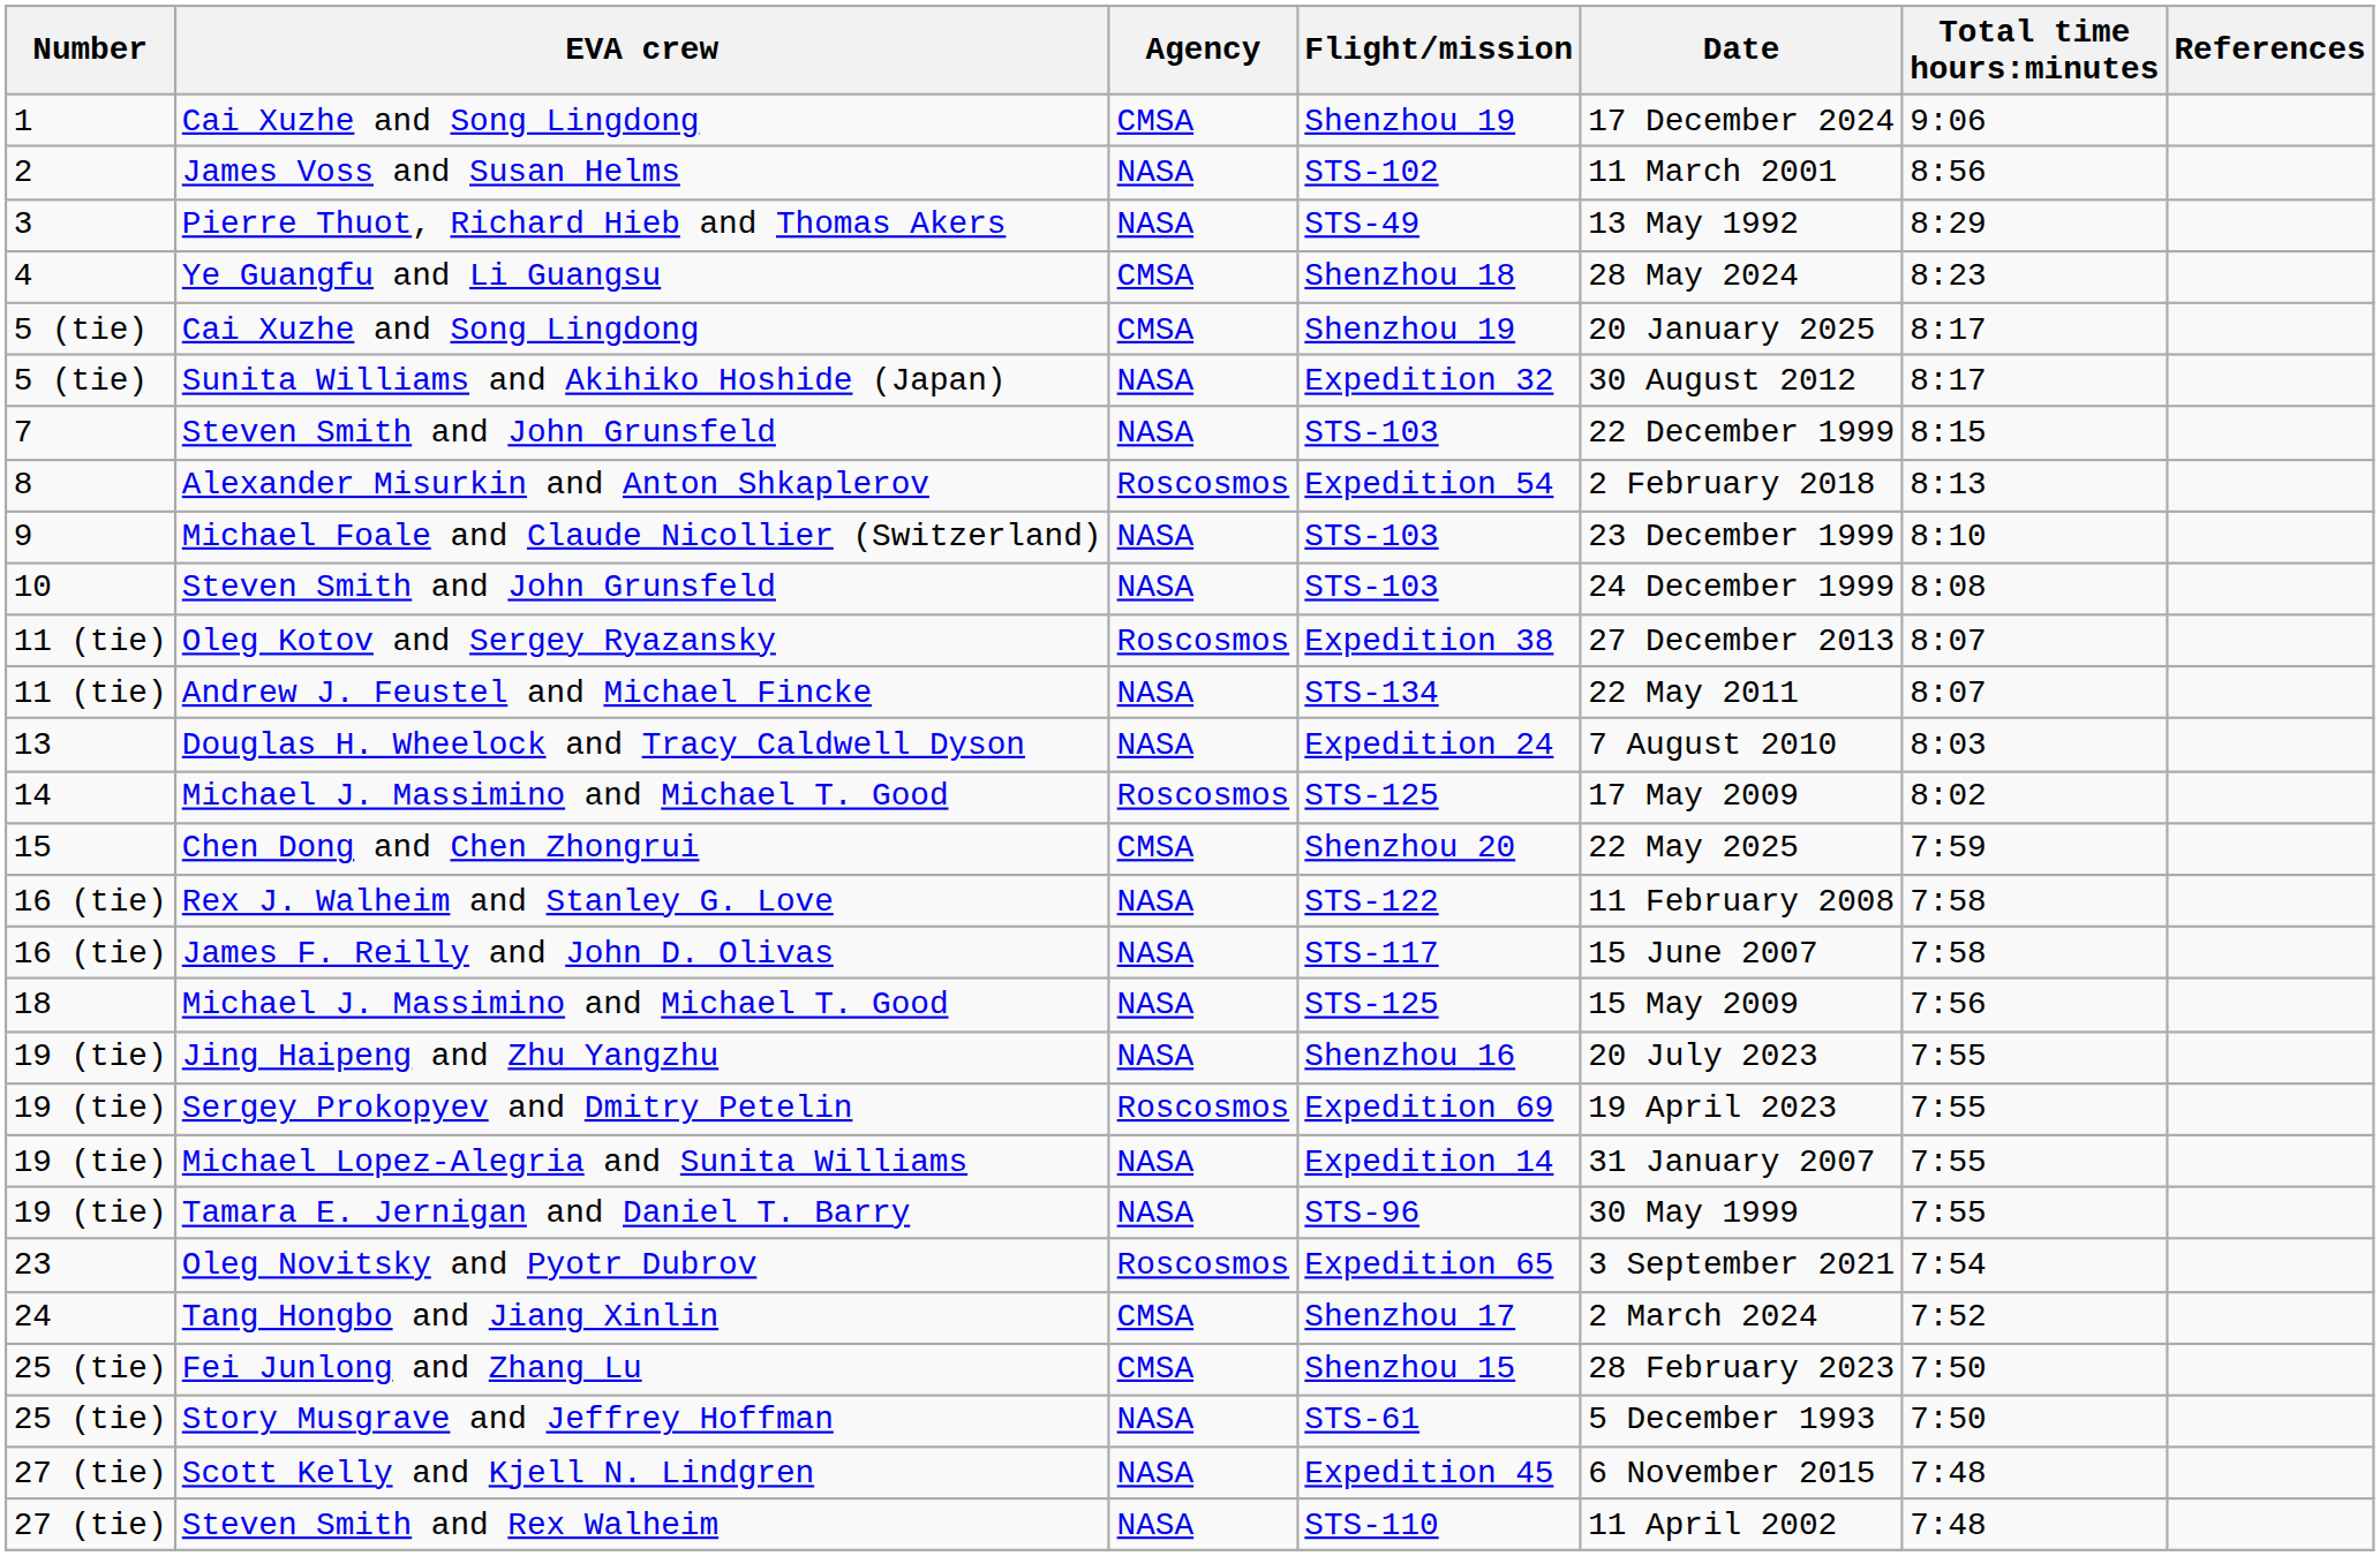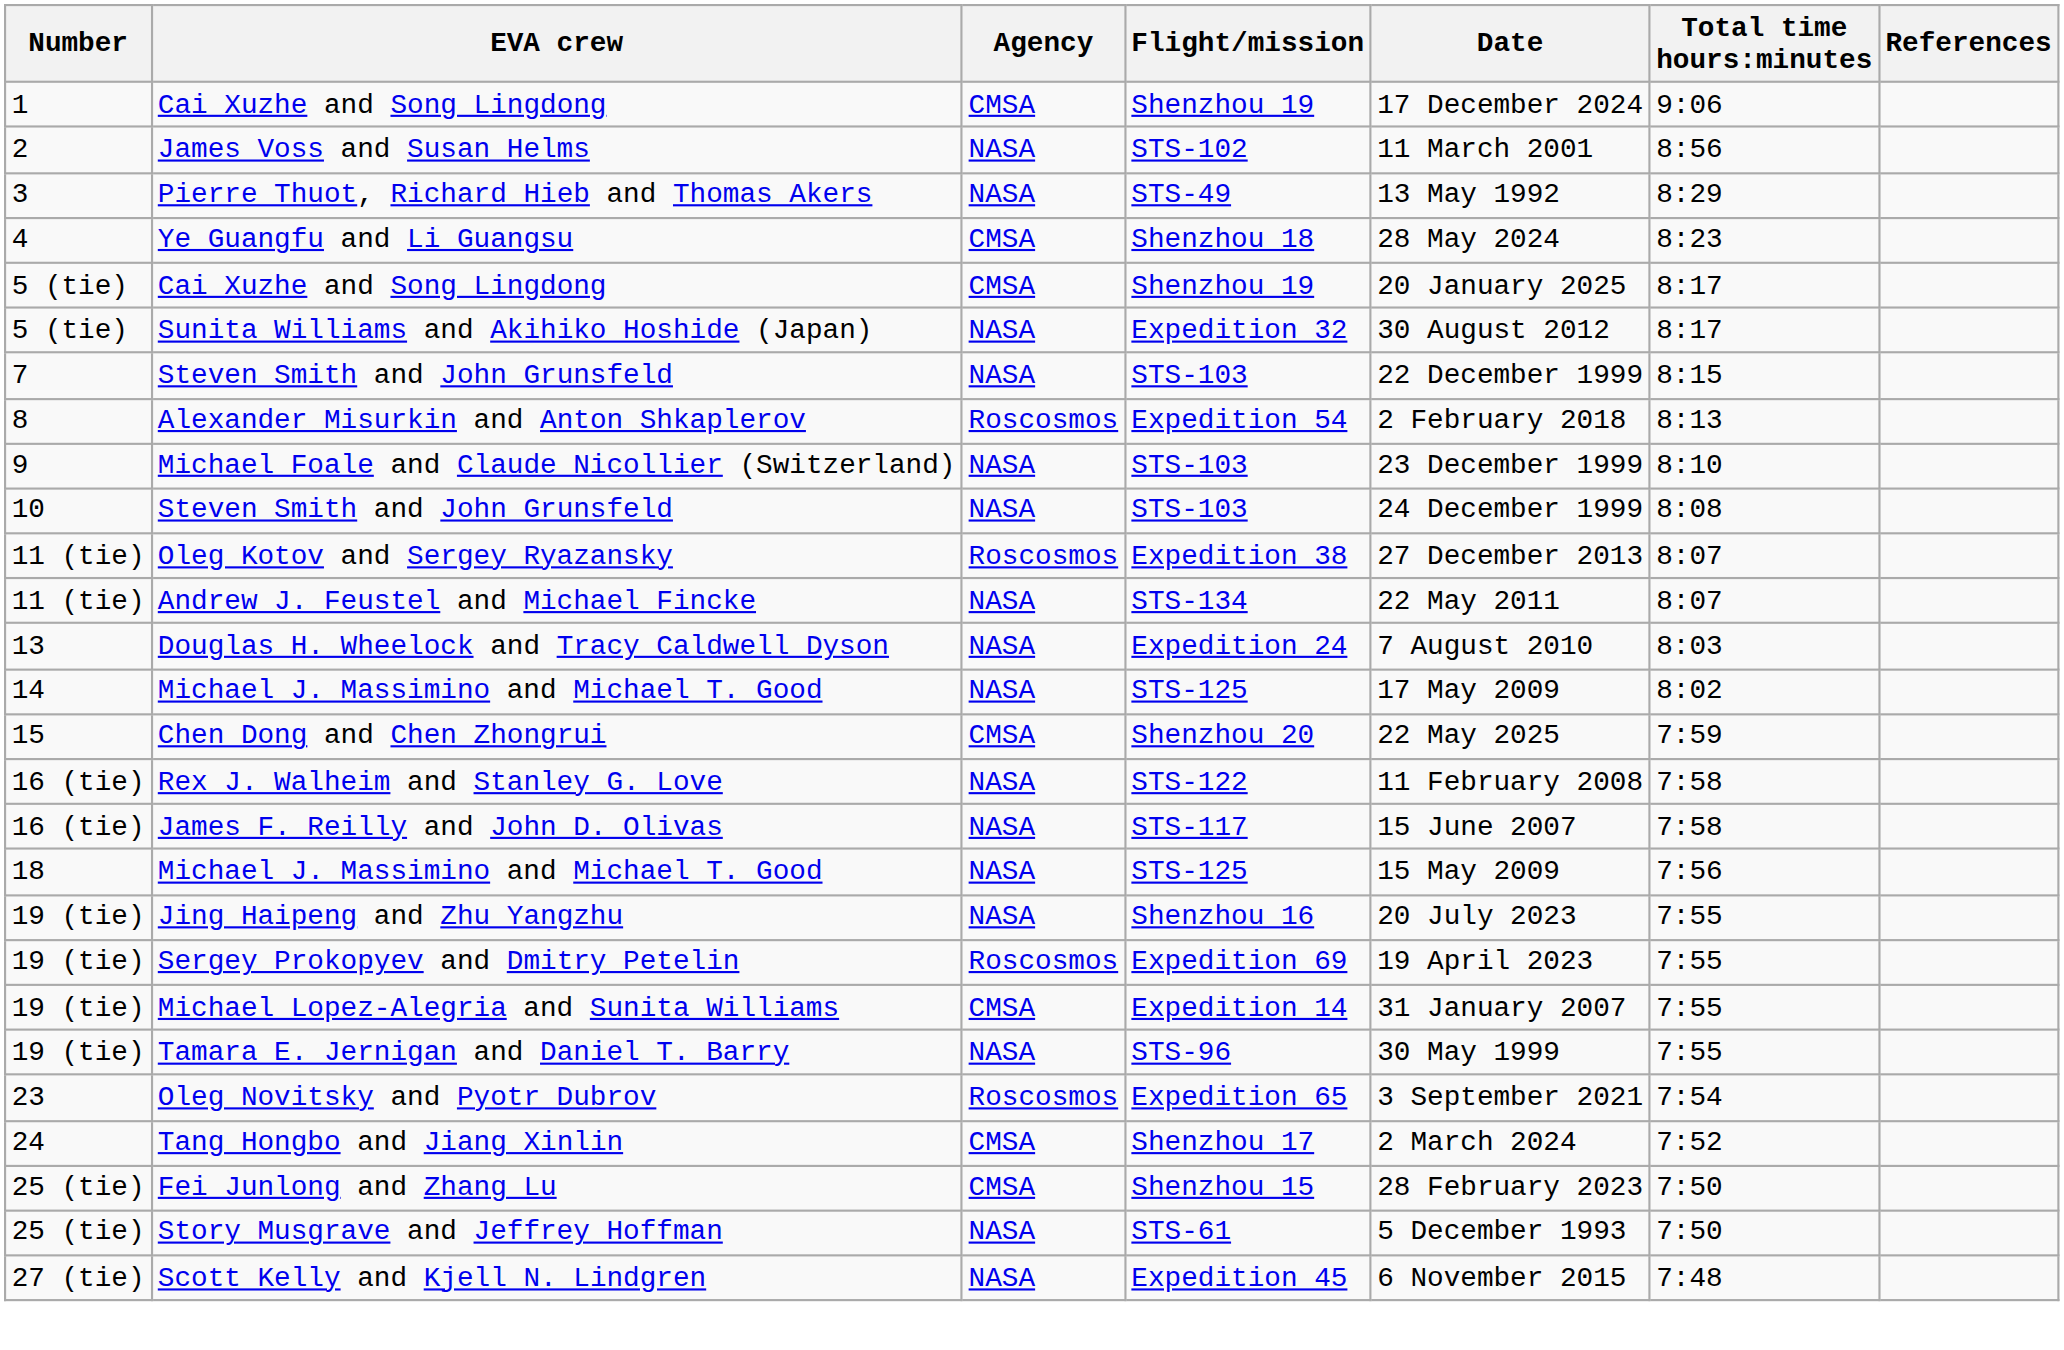 <table class="wikitable sortable sticky-header sort-under">
 <tr>
 <th scope="col">Number</th>
 <th scope="col" class="unsortable">EVA crew</th>
 <th scope="col">Agency</th>
 <th scope="col">Flight/mission</th>
 <th scope="col">Date</th>
 <th scope="col">Total time<br>hours:minutes</th>
 <th scope="col" class="unsortable">References</th>
 </tr>
 <tr>
 <td>1</td>
 <td><a href='#'>Cai Xuzhe</a> and <a href='#'>Song Lingdong</a></td>
 <td><a href='#'>CMSA</a></td>
 <td><a href='#'>Shenzhou 19</a></td>
 <td>17 December 2024</td>
 <td>9:06</td>
 <td></td>
 </tr>
 <tr>
 <td>2</td>
 <td><a href='#'>James Voss</a> and <a href='#'>Susan Helms</a></td>
 <td><a href='#'>NASA</a></td>
 <td><a href='#'>STS-102</a></td>
 <td>11 March 2001</td>
 <td>8:56</td>
 <td></td>
 </tr>
 <tr>
 <td>3</td>
 <td><a href='#'>Pierre Thuot</a>, <a href='#'>Richard Hieb</a> and <a href='#'>Thomas Akers</a></td>
 <td><a href='#'>NASA</a></td>
 <td><a href='#'>STS-49</a></td>
 <td>13 May 1992</td>
 <td>8:29</td>
 <td></td>
 </tr>
 <tr>
 <td>4</td>
 <td><a href='#'>Ye Guangfu</a> and <a href='#'>Li Guangsu</a></td>
 <td><a href='#'>CMSA</a></td>
 <td><a href='#'>Shenzhou 18</a></td>
 <td>28 May 2024</td>
 <td>8:23</td>
 <td></td>
 </tr>
 <tr>
 <td>5 (tie)</td>
 <td><a href='#'>Cai Xuzhe</a> and <a href='#'>Song Lingdong</a></td>
 <td><a href='#'>CMSA</a></td>
 <td><a href='#'>Shenzhou 19</a></td>
 <td>20 January 2025</td>
 <td>8:17</td>
 <td></td>
 </tr>
 <tr>
 <td>5 (tie)</td>
 <td><a href='#'>Sunita Williams</a> and <a href='#'>Akihiko Hoshide</a> (Japan)</td>
 <td><a href='#'>NASA</a></td>
 <td><a href='#'>Expedition 32</a></td>
 <td>30 August 2012</td>
 <td>8:17</td>
 <td></td>
 </tr>
 <tr>
 <td>7</td>
 <td><a href='#'>Steven Smith</a> and <a href='#'>John Grunsfeld</a></td>
 <td><a href='#'>NASA</a></td>
 <td><a href='#'>STS-103</a></td>
 <td>22 December 1999</td>
 <td>8:15</td>
 <td></td>
 </tr>
 <tr>
 <td>8</td>
 <td><a href='#'>Alexander Misurkin</a> and <a href='#'>Anton Shkaplerov</a></td>
 <td><a href='#'>Roscosmos</a></td>
 <td><a href='#'>Expedition 54</a></td>
 <td>2 February 2018</td>
 <td>8:13</td>
 <td></td>
 </tr>
 <tr>
 <td>9</td>
 <td><a href='#'>Michael Foale</a> and <a href='#'>Claude Nicollier</a> (Switzerland)</td>
 <td><a href='#'>NASA</a></td>
 <td><a href='#'>STS-103</a></td>
 <td>23 December 1999</td>
 <td>8:10</td>
 <td></td>
 </tr>
 <tr>
 <td>10</td>
 <td><a href='#'>Steven Smith</a> and <a href='#'>John Grunsfeld</a></td>
 <td><a href='#'>NASA</a></td>
 <td><a href='#'>STS-103</a></td>
 <td>24 December 1999</td>
 <td>8:08</td>
 <td></td>
 </tr>
 <tr>
 <td>11 (tie)</td>
 <td><a href='#'>Oleg Kotov</a> and <a href='#'>Sergey Ryazansky</a></td>
 <td><a href='#'>Roscosmos</a></td>
 <td><a href='#'>Expedition 38</a></td>
 <td>27 December 2013</td>
 <td>8:07</td>
 <td></td>
 </tr>
 <tr>
 <td>11 (tie)</td>
 <td><a href='#'>Andrew J. Feustel</a> and <a href='#'>Michael Fincke</a></td>
 <td><a href='#'>NASA</a></td>
 <td><a href='#'>STS-134</a></td>
 <td>22 May 2011</td>
 <td>8:07</td>
 <td></td>
 </tr>
 <tr>
 <td>13</td>
 <td><a href='#'>Douglas H. Wheelock</a> and <a href='#'>Tracy Caldwell Dyson</a></td>
 <td><a href='#'>NASA</a></td>
 <td><a href='#'>Expedition 24</a></td>
 <td>7 August 2010</td>
 <td>8:03</td>
 <td></td>
 </tr>
 <tr>
 <td>14</td>
 <td><a href='#'>Michael J. Massimino</a> and <a href='#'>Michael T. Good</a></td>
-<td><a href='#'>Roscosmos</a></td>
+<td><a href='#'>NASA</a></td>
 <td><a href='#'>STS-125</a></td>
 <td>17 May 2009</td>
 <td>8:02</td>
 <td></td>
 </tr>
 <tr>
 <td>15</td>
 <td><a href='#'>Chen Dong</a> and <a href='#'>Chen Zhongrui</a></td>
 <td><a href='#'>CMSA</a></td>
 <td><a href='#'>Shenzhou 20</a></td>
 <td>22 May 2025</td>
 <td>7:59</td>
 <td></td>
 </tr>
 <tr>
 <td>16 (tie)</td>
 <td><a href='#'>Rex J. Walheim</a> and <a href='#'>Stanley G. Love</a></td>
 <td><a href='#'>NASA</a></td>
 <td><a href='#'>STS-122</a></td>
 <td>11 February 2008</td>
 <td>7:58</td>
 <td></td>
 </tr>
 <tr>
 <td>16 (tie)</td>
 <td><a href='#'>James F. Reilly</a> and <a href='#'>John D. Olivas</a></td>
 <td><a href='#'>NASA</a></td>
 <td><a href='#'>STS-117</a></td>
 <td>15 June 2007</td>
 <td>7:58</td>
 <td></td>
 </tr>
 <tr>
 <td>18</td>
 <td><a href='#'>Michael J. Massimino</a> and <a href='#'>Michael T. Good</a></td>
 <td><a href='#'>NASA</a></td>
 <td><a href='#'>STS-125</a></td>
 <td>15 May 2009</td>
 <td>7:56</td>
 <td></td>
 </tr>
 <tr>
 <td>19 (tie)</td>
 <td><a href='#'>Jing Haipeng</a> and <a href='#'>Zhu Yangzhu</a></td>
 <td><a href='#'>NASA</a></td>
 <td><a href='#'>Shenzhou 16</a></td>
 <td>20 July 2023</td>
 <td>7:55</td>
 <td></td>
 </tr>
 <tr>
 <td>19 (tie)</td>
 <td><a href='#'>Sergey Prokopyev</a> and <a href='#'>Dmitry Petelin</a></td>
 <td><a href='#'>Roscosmos</a></td>
 <td><a href='#'>Expedition 69</a></td>
 <td>19 April 2023</td>
 <td>7:55</td>
 <td></td>
 </tr>
 <tr>
 <td>19 (tie)</td>
 <td><a href='#'>Michael Lopez-Alegria</a> and <a href='#'>Sunita Williams</a></td>
-<td><a href='#'>NASA</a></td>
+<td><a href='#'>CMSA</a></td>
 <td><a href='#'>Expedition 14</a></td>
 <td>31 January 2007</td>
 <td>7:55</td>
 <td></td>
 </tr>
 <tr>
 <td>19 (tie)</td>
 <td><a href='#'>Tamara E. Jernigan</a> and <a href='#'>Daniel T. Barry</a></td>
 <td><a href='#'>NASA</a></td>
 <td><a href='#'>STS-96</a></td>
 <td>30 May 1999</td>
 <td>7:55</td>
 <td></td>
 </tr>
 <tr>
 <td>23</td>
 <td><a href='#'>Oleg Novitsky</a> and <a href='#'>Pyotr Dubrov</a></td>
 <td><a href='#'>Roscosmos</a></td>
 <td><a href='#'>Expedition 65</a></td>
 <td>3 September 2021</td>
 <td>7:54</td>
 <td></td>
 </tr>
 <tr>
 <td>24</td>
 <td><a href='#'>Tang Hongbo</a> and <a href='#'>Jiang Xinlin</a></td>
 <td><a href='#'>CMSA</a></td>
 <td><a href='#'>Shenzhou 17</a></td>
 <td>2 March 2024</td>
 <td>7:52</td>
 <td></td>
 </tr>
 <tr>
 <td>25 (tie)</td>
 <td><a href='#'>Fei Junlong</a> and <a href='#'>Zhang Lu</a></td>
 <td><a href='#'>CMSA</a></td>
 <td><a href='#'>Shenzhou 15</a></td>
 <td>28 February 2023</td>
 <td>7:50</td>
 <td></td>
 </tr>
 <tr>
 <td>25 (tie)</td>
 <td><a href='#'>Story Musgrave</a> and <a href='#'>Jeffrey Hoffman</a></td>
 <td><a href='#'>NASA</a></td>
 <td><a href='#'>STS-61</a></td>
 <td>5 December 1993</td>
 <td>7:50</td>
 <td></td>
 </tr>
 <tr>
 <td>27 (tie)</td>
 <td><a href='#'>Scott Kelly</a> and <a href='#'>Kjell N. Lindgren</a></td>
 <td><a href='#'>NASA</a></td>
 <td><a href='#'>Expedition 45</a></td>
 <td>6 November 2015</td>
 <td>7:48</td>
 <td></td>
 </tr>
-<tr>
-<td>27 (tie)</td>
-<td><a href='#'>Steven Smith</a> and <a href='#'>Rex Walheim</a></td>
-<td><a href='#'>NASA</a></td>
-<td><a href='#'>STS-110</a></td>
-<td>11 April 2002</td>
-<td>7:48</td>
-<td></td>
-</tr>
 </table>
